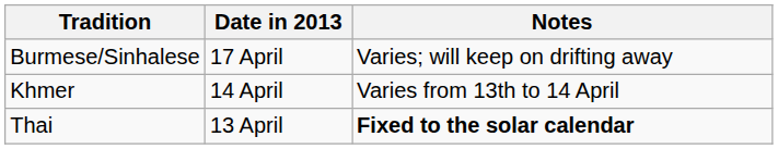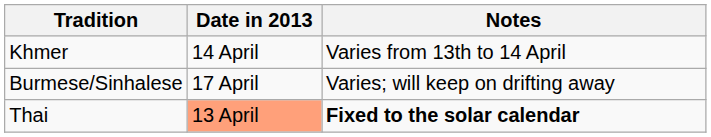 <table class="wikitable">
 <tr>
 <th width="100">Tradition</th>
 <th width="100">Date in 2013</th>
 <th width="300">Notes</th>
 </tr>
 <tr>
+<td>Khmer</td>
+<td>14 April</td>
+<td>Varies from 13th to 14 April</td>
+</tr>
+<tr>
 <td>Burmese/Sinhalese</td>
 <td>17 April</td>
 <td>Varies; will keep on drifting away</td>
 </tr>
 <tr>
-<td>Khmer</td>
-<td>14 April</td>
-<td>Varies from 13th to 14 April</td>
-</tr>
-<tr>
 <td>Thai</td>
-<td>13 April</td>
+<td style="background: lightsalmon;">13 April</td>
 <td><strong>Fixed to the solar calendar</strong></td>
 </tr>
 </table>
